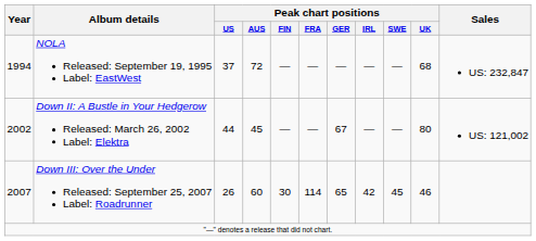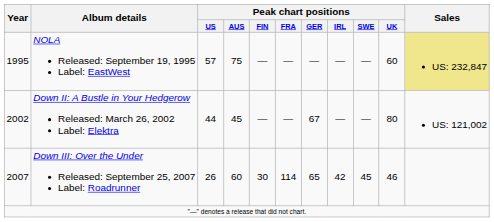 <table class="wikitable">
 <tr>
 <th rowspan="2">Year</th>
 <th rowspan="2">Album details</th>
 <th colspan="8">Peak chart positions</th>
 <th rowspan="2">Sales</th>
 </tr>
 <tr>
 <th style="width:3em;font-size:75%"><a href='#'>US</a><br></th>
 <th style="width:3em;font-size:75%"><a href='#'>AUS</a><br></th>
 <th style="width:3em;font-size:75%"><a href='#'>FIN</a><br></th>
 <th style="width:3em;font-size:75%"><a href='#'>FRA</a><br></th>
 <th style="width:3em;font-size:75%"><a href='#'>GER</a><br></th>
 <th style="width:3em;font-size:75%"><a href='#'>IRL</a><br></th>
 <th style="width:3em;font-size:75%"><a href='#'>SWE</a><br></th>
 <th style="width:3em;font-size:75%"><a href='#'>UK</a><br></th>
 </tr>
 <tr>
-<td>1994</td>
+<td>1995</td>
 <td><em><a href='#'>NOLA</a></em><br><ul><li>Released: September 19, 1995</li><li>Label: <a href='#'>EastWest</a></li></ul></td>
-<td style="text-align:center;">37</td>
-<td style="text-align:center;">72</td>
+<td style="text-align:center;">57</td>
+<td style="text-align:center;">75</td>
 <td style="text-align:center;">—</td>
 <td style="text-align:center;">—</td>
 <td style="text-align:center;">—</td>
 <td style="text-align:center;">—</td>
 <td style="text-align:center;">—</td>
-<td style="text-align:center;">68</td>
-<td><br><ul><li>US: 232,847</li></ul></td>
+<td style="text-align:center;">60</td>
+<td style="background: khaki;"><br><ul><li>US: 232,847</li></ul></td>
 </tr>
 <tr>
 <td>2002</td>
 <td><em><a href='#'>Down II: A Bustle in Your Hedgerow</a></em><br><ul><li>Released: March 26, 2002</li><li>Label: <a href='#'>Elektra</a></li></ul></td>
 <td style="text-align:center;">44</td>
 <td style="text-align:center;">45</td>
 <td style="text-align:center;">—</td>
 <td style="text-align:center;">—</td>
 <td style="text-align:center;">67</td>
 <td style="text-align:center;">—</td>
 <td style="text-align:center;">—</td>
 <td style="text-align:center;">80</td>
 <td><br><ul><li>US: 121,002</li></ul></td>
 </tr>
 <tr>
 <td>2007</td>
 <td><em><a href='#'>Down III: Over the Under</a></em><br><ul><li>Released: September 25, 2007</li><li>Label: <a href='#'>Roadrunner</a></li></ul></td>
 <td style="text-align:center;">26</td>
 <td style="text-align:center;">60</td>
 <td style="text-align:center;">30</td>
 <td style="text-align:center;">114</td>
 <td style="text-align:center;">65</td>
 <td style="text-align:center;">42</td>
 <td style="text-align:center;">45</td>
 <td style="text-align:center;">46</td>
 <td></td>
 </tr>
 <tr>
 <td colspan="12" style="text-align:center; font-size:8pt;">"—" denotes a release that did not chart.</td>
 </tr>
 </table>
